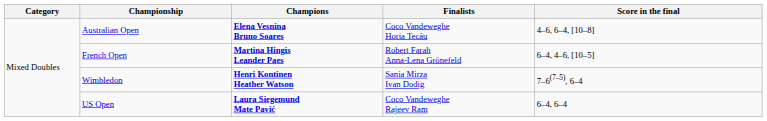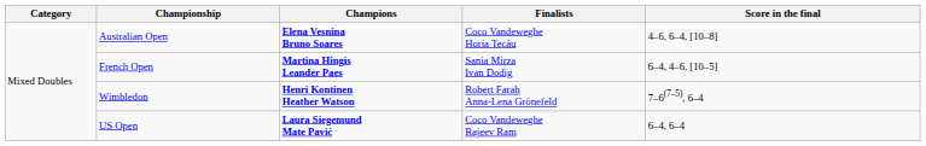 <table class="wikitable" style="font-size:90%;" width=100%>
 <tr>
 <th style="width: 10%;">Category</th>
 <th style="width: 20%;">Championship</th>
 <th style="width: 20%;">Champions</th>
 <th style="width: 20%;">Finalists</th>
 <th style="width: 30%;">Score in the final</th>
 </tr>
 <tr>
 <td rowspan="4">Mixed Doubles</td>
 <td><a href='#'>Australian Open</a></td>
 <td> <strong><a href='#'>Elena Vesnina</a></strong> <br>  <strong><a href='#'>Bruno Soares</a></strong></td>
 <td> <a href='#'>Coco Vandeweghe</a> <br>  <a href='#'>Horia Tecău</a></td>
 <td>4–6, 6–4, [10–8]</td>
 </tr>
 <tr>
 <td><a href='#'>French Open</a></td>
 <td> <strong><a href='#'>Martina Hingis</a></strong> <br>  <strong><a href='#'>Leander Paes</a></strong></td>
-<td> <a href='#'>Robert Farah</a> <br>  <a href='#'>Anna-Lena Grönefeld</a></td>
+<td> <a href='#'>Sania Mirza</a> <br>  <a href='#'>Ivan Dodig</a></td>
 <td>6–4, 4–6, [10–5]</td>
 </tr>
 <tr>
 <td><a href='#'>Wimbledon</a></td>
 <td> <strong><a href='#'>Henri Kontinen</a></strong> <br>  <strong><a href='#'>Heather Watson</a></strong></td>
-<td> <a href='#'>Sania Mirza</a> <br>  <a href='#'>Ivan Dodig</a></td>
+<td> <a href='#'>Robert Farah</a> <br>  <a href='#'>Anna-Lena Grönefeld</a></td>
 <td>7–6<sup>(7–5)</sup>, 6–4</td>
 </tr>
 <tr>
 <td><a href='#'>US Open</a></td>
 <td> <strong><a href='#'>Laura Siegemund</a></strong> <br>  <strong><a href='#'>Mate Pavić</a></strong></td>
 <td> <a href='#'>Coco Vandeweghe</a> <br>  <a href='#'>Rajeev Ram</a></td>
 <td>6–4, 6–4</td>
 </tr>
 </table>
